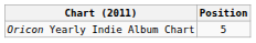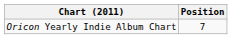 <table class="wikitable">
 <tr>
 <th>Chart (2011)</th>
 <th>Position</th>
 </tr>
 <tr>
 <td><em>Oricon</em> Yearly Indie Album Chart</td>
-<td style="text-align:center;">5</td>
+<td style="text-align:center;">7</td>
 </tr>
 </table>
